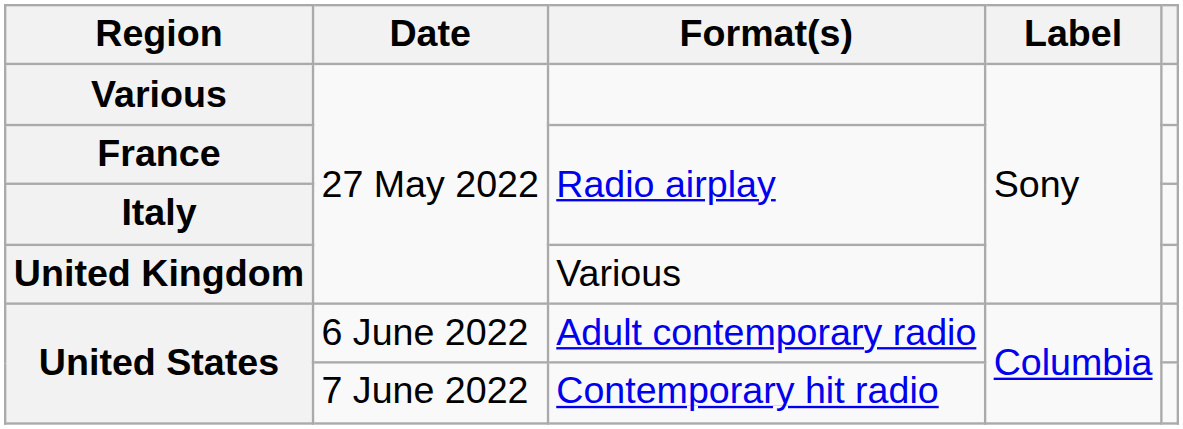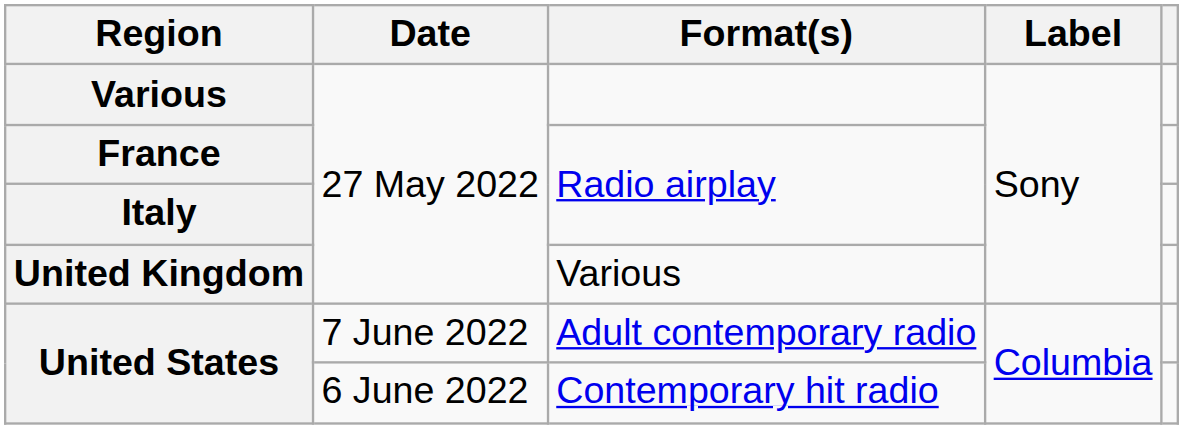 <table class="wikitable plainrowheaders">
 <tr>
 <th scope="col">Region</th>
 <th scope="col">Date</th>
 <th scope="col">Format(s)</th>
 <th scope="col">Label</th>
 <th scope="col"></th>
 </tr>
 <tr>
 <th scope="row">Various</th>
 <td rowspan="4">27 May 2022</td>
 <td></td>
 <td rowspan="4">Sony</td>
 <td></td>
 </tr>
 <tr>
 <th scope="row">France</th>
 <td rowspan="2"><a href='#'>Radio airplay</a></td>
 <td></td>
 </tr>
 <tr>
 <th scope="row">Italy</th>
 <td></td>
 </tr>
 <tr>
 <th scope="row">United Kingdom</th>
 <td>Various</td>
 <td></td>
 </tr>
 <tr>
 <th scope="row" rowspan="2">United States</th>
-<td>6 June 2022</td>
+<td>7 June 2022</td>
 <td><a href='#'>Adult contemporary radio</a></td>
 <td rowspan="2"><a href='#'>Columbia</a></td>
 <td></td>
 </tr>
 <tr>
-<td>7 June 2022</td>
+<td>6 June 2022</td>
 <td><a href='#'>Contemporary hit radio</a></td>
 <td></td>
 </tr>
 </table>
